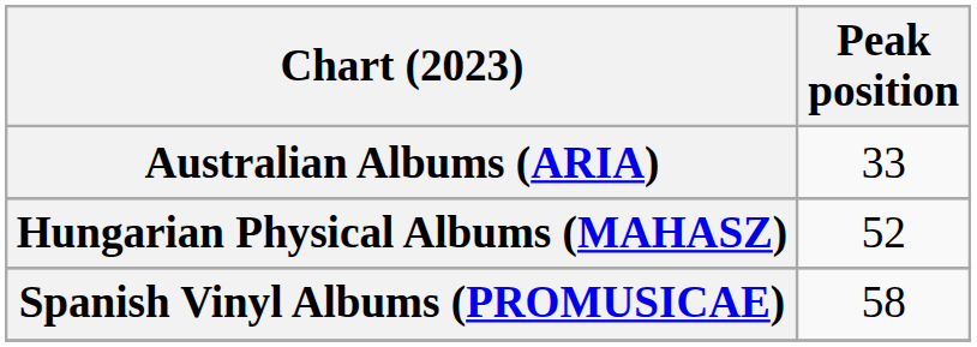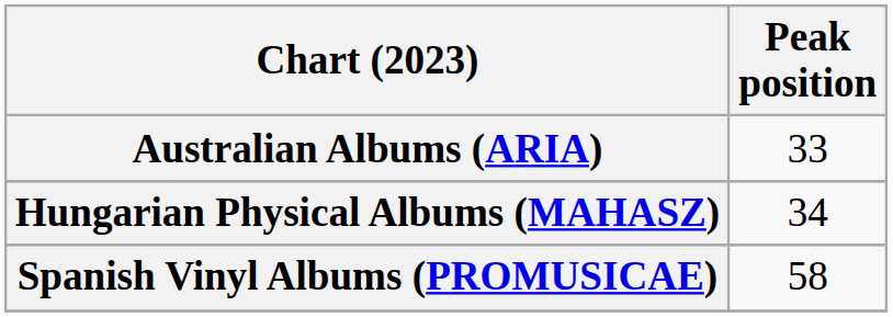 <table class="wikitable sortable plainrowheaders" style="text-align:center">
 <tr>
 <th scope="col">Chart (2023)</th>
 <th scope="col">Peak<br>position</th>
 </tr>
 <tr>
 <th scope="row">Australian Albums (<a href='#'>ARIA</a>)</th>
 <td>33</td>
 </tr>
 <tr>
 </tr>
 <tr>
 </tr>
 <tr>
 <th scope="row">Hungarian Physical Albums (<a href='#'>MAHASZ</a>)</th>
-<td>52</td>
+<td>34</td>
 </tr>
 <tr>
 </tr>
 <tr>
 <th scope="row">Spanish Vinyl Albums (<a href='#'>PROMUSICAE</a>)</th>
 <td>58</td>
 </tr>
 <tr>
 </tr>
 <tr>
 </tr>
 <tr>
 </tr>
 </table>
